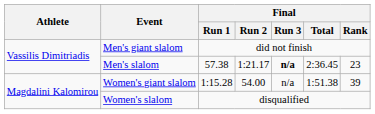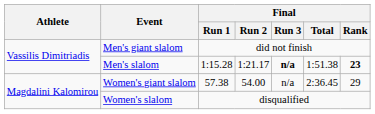 <table class="wikitable" style="font-size:90%">
 <tr>
 <th rowspan="2">Athlete</th>
 <th rowspan="2">Event</th>
 <th colspan="5">Final</th>
 </tr>
 <tr>
 <th>Run 1</th>
 <th>Run 2</th>
 <th>Run 3</th>
 <th>Total</th>
 <th>Rank</th>
 </tr>
 <tr>
 <td rowspan=2><a href='#'>Vassilis Dimitriadis</a></td>
 <td><a href='#'>Men's giant slalom</a></td>
 <td colspan=5 align="center">did not finish</td>
 </tr>
 <tr>
 <td><a href='#'>Men's slalom</a></td>
-<td align="center">57.38</td>
+<td align="center">1:15.28</td>
 <td align="center">1:21.17</td>
 <td align="center"><strong>n/a</strong></td>
-<td align="center">2:36.45</td>
-<td align="center">23</td>
+<td align="center">1:51.38</td>
+<td align="center"><strong>23</strong></td>
 </tr>
 <tr>
 <td rowspan=2><a href='#'>Magdalini Kalomirou</a></td>
 <td><a href='#'>Women's giant slalom</a></td>
-<td align="center">1:15.28</td>
+<td align="center">57.38</td>
 <td align="center">54.00</td>
 <td align="center">n/a</td>
-<td align="center">1:51.38</td>
-<td align="center">39</td>
+<td align="center">2:36.45</td>
+<td align="center">29</td>
 </tr>
 <tr>
 <td><a href='#'>Women's slalom</a></td>
 <td colspan=5 align="center">disqualified</td>
 </tr>
 </table>
